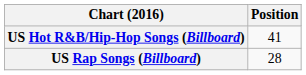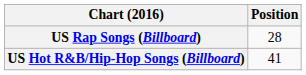 <table class="wikitable plainrowheaders sortable" style="text-align:center">
 <tr>
 <th scope="col">Chart (2016)</th>
 <th scope="col">Position</th>
 </tr>
 <tr>
+<th scope="row">US <a href='#'>Rap Songs</a> (<em><a href='#'>Billboard</a></em>)</th>
+<td style="text-align:center;">28</td>
+</tr>
+<tr>
 <th scope="row">US <a href='#'>Hot R&B/Hip-Hop Songs</a> (<em><a href='#'>Billboard</a></em>)</th>
 <td style="text-align:center;">41</td>
 </tr>
-<tr>
-<th scope="row">US <a href='#'>Rap Songs</a> (<em><a href='#'>Billboard</a></em>)</th>
-<td style="text-align:center;">28</td>
-</tr>
 </table>
